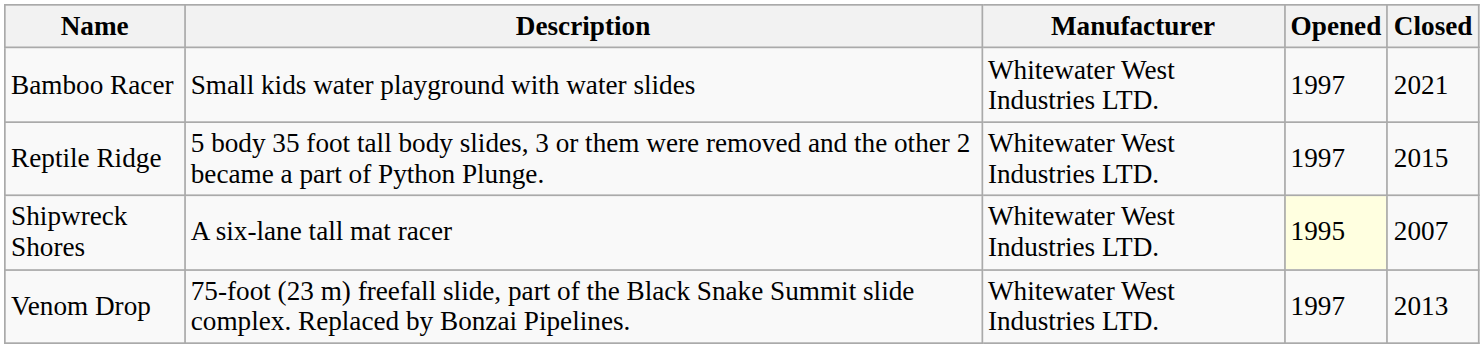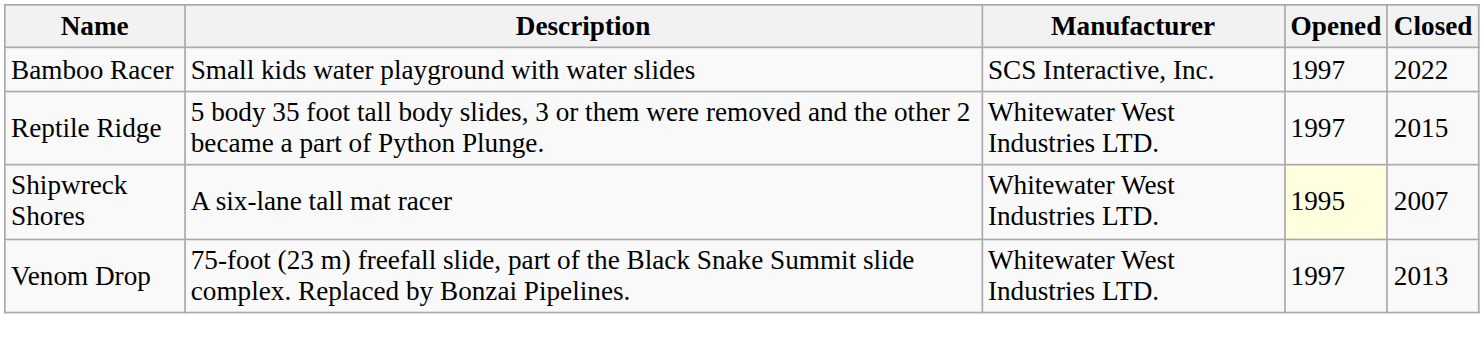 <table class="wikitable sortable">
 <tr>
 <th>Name</th>
 <th>Description</th>
 <th>Manufacturer</th>
 <th>Opened</th>
 <th>Closed</th>
 </tr>
 <tr>
 <td>Bamboo Racer</td>
 <td>Small kids water playground with water slides</td>
-<td>Whitewater West Industries LTD.</td>
+<td>SCS Interactive, Inc.</td>
 <td>1997</td>
-<td>2021</td>
+<td>2022</td>
 </tr>
 <tr>
 <td>Reptile Ridge</td>
 <td>5 body 35 foot tall body slides, 3 or them were removed and the other 2 became a part of Python Plunge.</td>
 <td>Whitewater West Industries LTD.</td>
 <td>1997</td>
 <td>2015</td>
 </tr>
 <tr>
 <td>Shipwreck Shores</td>
 <td>A six-lane  tall mat racer</td>
 <td>Whitewater West Industries LTD.</td>
 <td style="background: lightyellow;">1995</td>
 <td>2007</td>
 </tr>
 <tr>
 <td>Venom Drop</td>
 <td>75-foot (23 m) freefall slide, part of the Black Snake Summit slide complex. Replaced by Bonzai Pipelines.</td>
 <td>Whitewater West Industries LTD.</td>
 <td>1997</td>
 <td>2013</td>
 </tr>
 </table>
